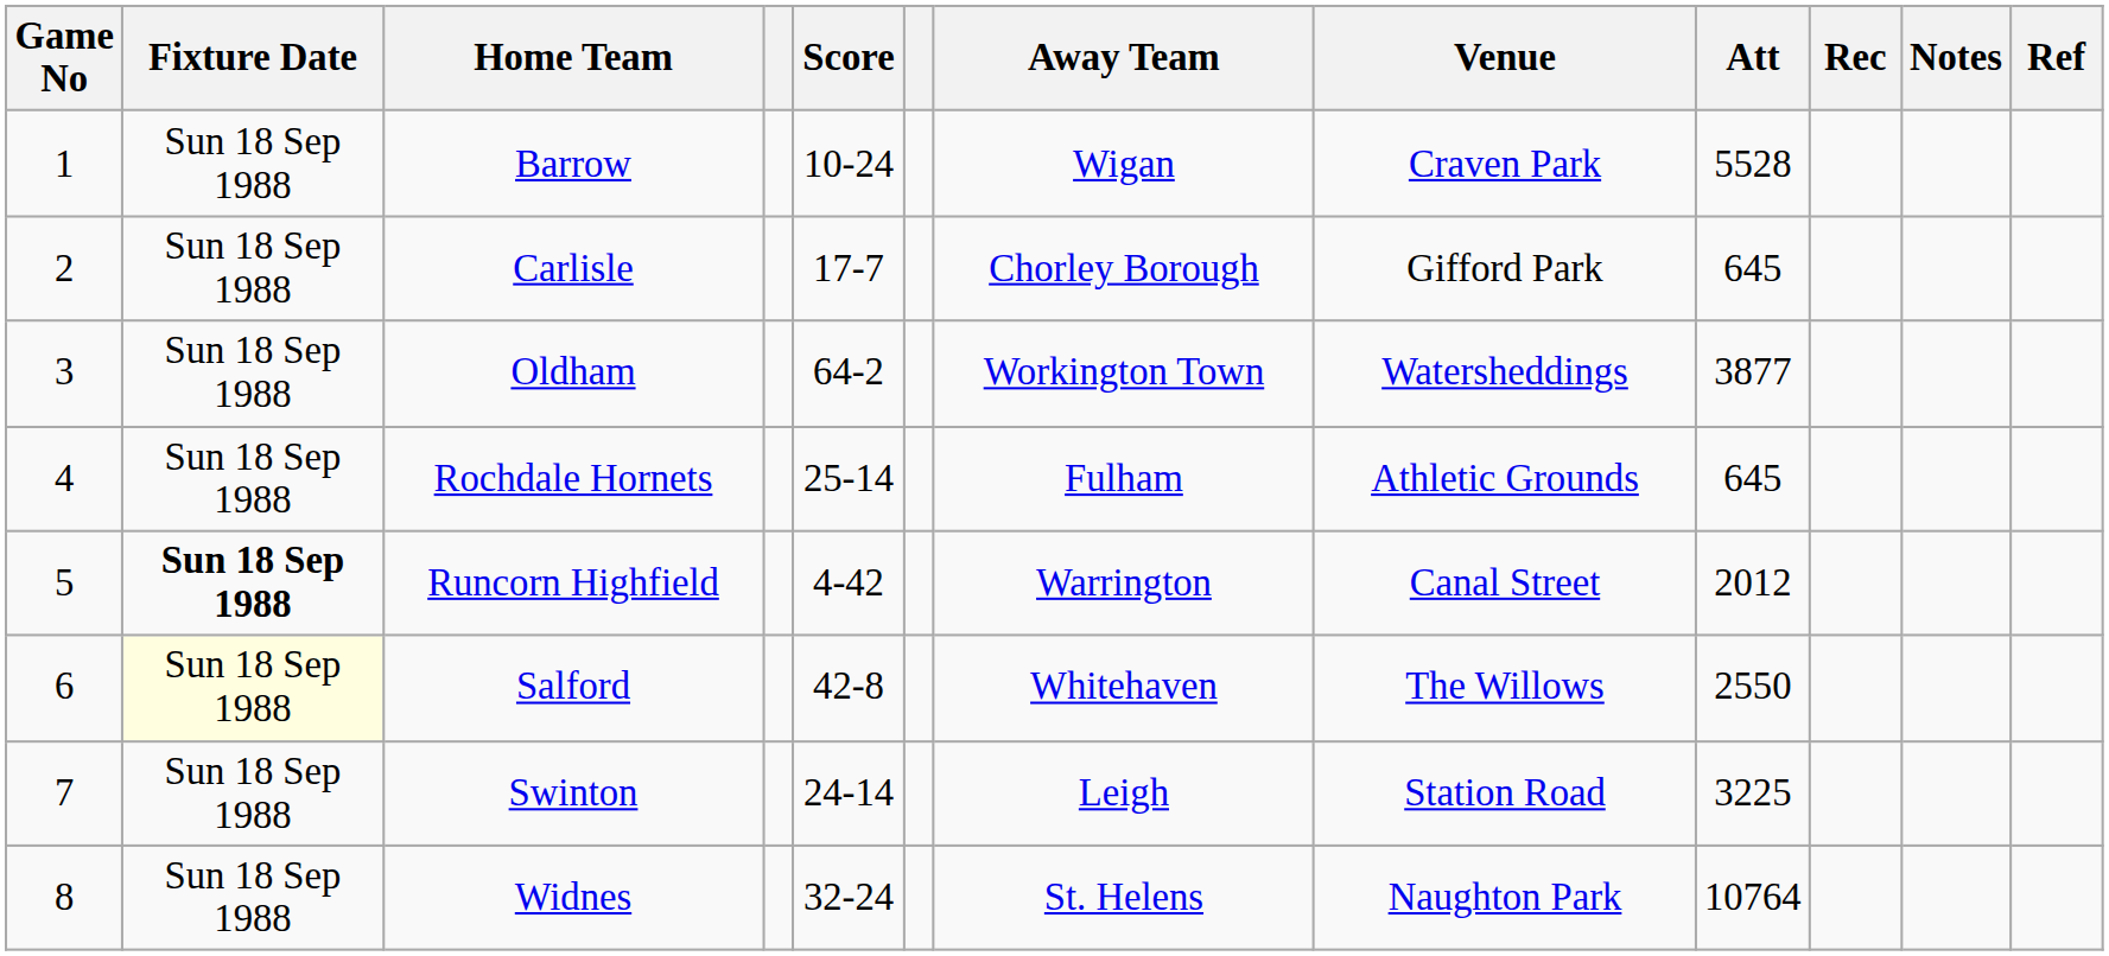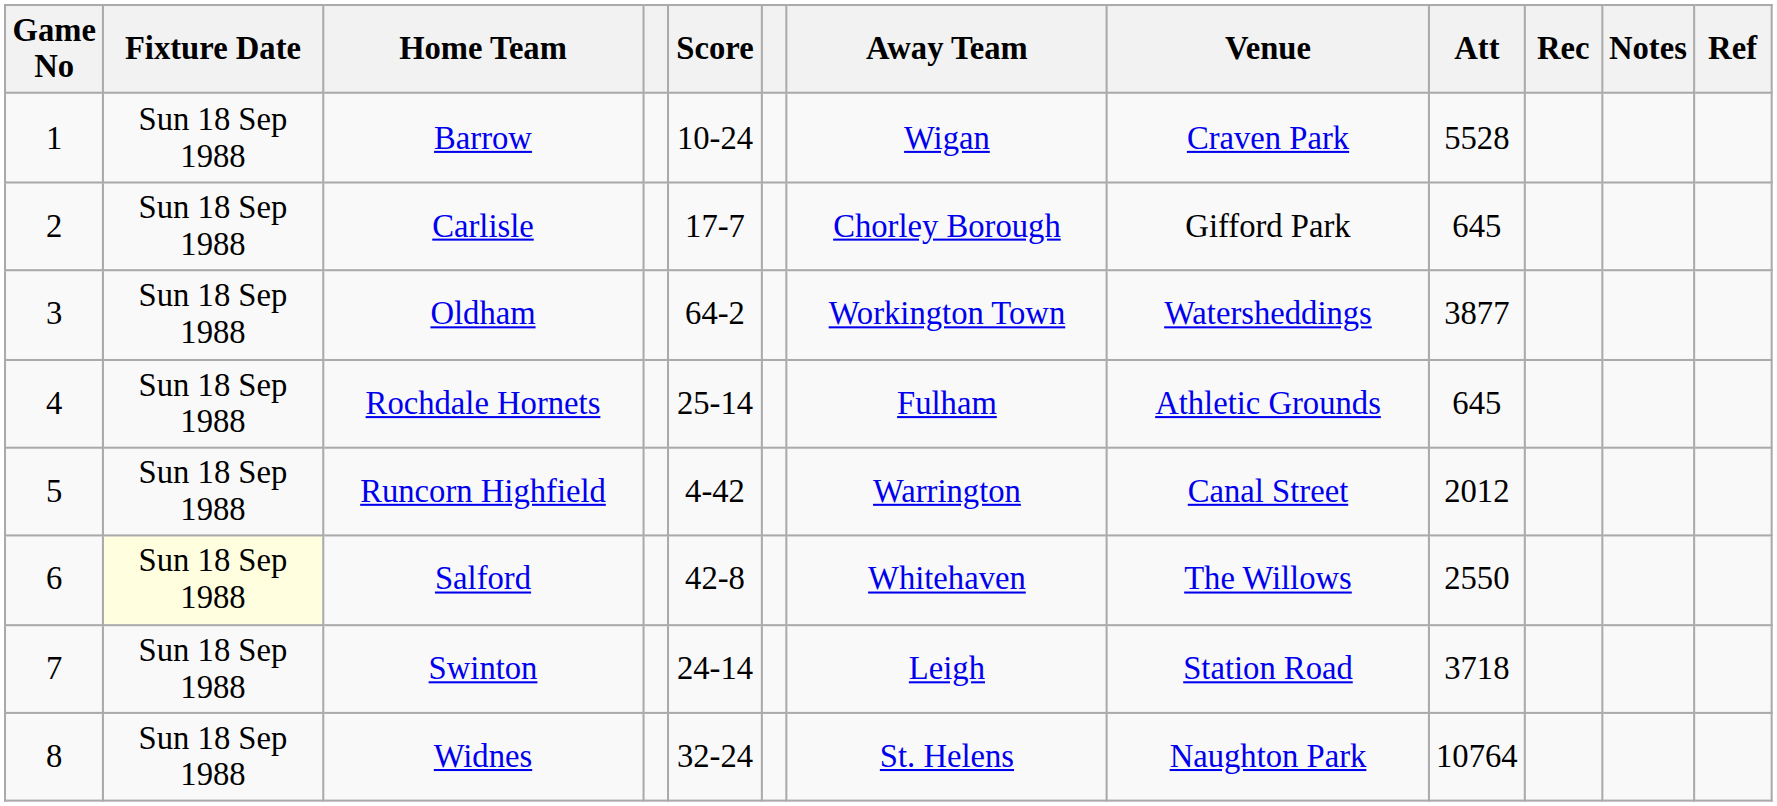 <table class="wikitable" style="text-align:center;">
 <tr>
 <th width=20 abbr="No">Game No</th>
 <th width=100 abbr="Date">Fixture Date</th>
 <th width=150 abbr="Home Team">Home Team</th>
 <th width=5 abbr="space"></th>
 <th width=20 abbr="Score">Score</th>
 <th width=5 abbr="space"></th>
 <th width=150 abbr="Away Team">Away Team</th>
 <th width=150 abbr="Venue">Venue</th>
 <th width=30 abbr="Att">Att</th>
 <th width=30 abbr="Rec">Rec</th>
 <th width=20 abbr="Notes">Notes</th>
 <th width=30 abbr="Ref">Ref</th>
 </tr>
 <tr>
 <td>1</td>
 <td>Sun 18 Sep 1988</td>
 <td><a href='#'>Barrow</a></td>
 <td></td>
 <td>10-24</td>
 <td></td>
 <td><a href='#'>Wigan</a></td>
 <td><a href='#'>Craven Park</a></td>
 <td>5528</td>
 <td></td>
 <td></td>
 <td></td>
 </tr>
 <tr>
 <td>2</td>
 <td>Sun 18 Sep 1988</td>
 <td><a href='#'>Carlisle</a></td>
 <td></td>
 <td>17-7</td>
 <td></td>
 <td><a href='#'>Chorley Borough</a></td>
 <td>Gifford Park</td>
 <td>645</td>
 <td></td>
 <td></td>
 <td></td>
 </tr>
 <tr>
 <td>3</td>
 <td>Sun 18 Sep 1988</td>
 <td><a href='#'>Oldham</a></td>
 <td></td>
 <td>64-2</td>
 <td></td>
 <td><a href='#'>Workington Town</a></td>
 <td><a href='#'>Watersheddings</a></td>
 <td>3877</td>
 <td></td>
 <td></td>
 <td></td>
 </tr>
 <tr>
 <td>4</td>
 <td>Sun 18 Sep 1988</td>
 <td><a href='#'>Rochdale Hornets</a></td>
 <td></td>
 <td>25-14</td>
 <td></td>
 <td><a href='#'>Fulham</a></td>
 <td><a href='#'>Athletic Grounds</a></td>
 <td>645</td>
 <td></td>
 <td></td>
 <td></td>
 </tr>
 <tr>
 <td>5</td>
-<td><strong>Sun 18 Sep 1988</strong></td>
+<td>Sun 18 Sep 1988</td>
 <td><a href='#'>Runcorn Highfield</a></td>
 <td></td>
 <td>4-42</td>
 <td></td>
 <td><a href='#'>Warrington</a></td>
 <td><a href='#'>Canal Street</a></td>
 <td>2012</td>
 <td></td>
 <td></td>
 <td></td>
 </tr>
 <tr>
 <td>6</td>
 <td style="background: lightyellow;">Sun 18 Sep 1988</td>
 <td><a href='#'>Salford</a></td>
 <td></td>
 <td>42-8</td>
 <td></td>
 <td><a href='#'>Whitehaven</a></td>
 <td><a href='#'>The Willows</a></td>
 <td>2550</td>
 <td></td>
 <td></td>
 <td></td>
 </tr>
 <tr>
 <td>7</td>
 <td>Sun 18 Sep 1988</td>
 <td><a href='#'>Swinton</a></td>
 <td></td>
 <td>24-14</td>
 <td></td>
 <td><a href='#'>Leigh</a></td>
 <td><a href='#'>Station Road</a></td>
-<td>3225</td>
+<td>3718</td>
 <td></td>
 <td></td>
 <td></td>
 </tr>
 <tr>
 <td>8</td>
 <td>Sun 18 Sep 1988</td>
 <td><a href='#'>Widnes</a></td>
 <td></td>
 <td>32-24</td>
 <td></td>
 <td><a href='#'>St. Helens</a></td>
 <td><a href='#'>Naughton Park</a></td>
 <td>10764</td>
 <td></td>
 <td></td>
 <td></td>
 </tr>
 </table>
